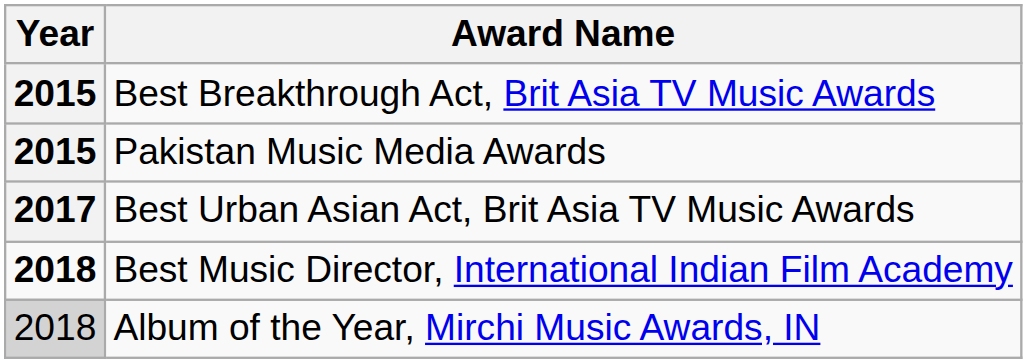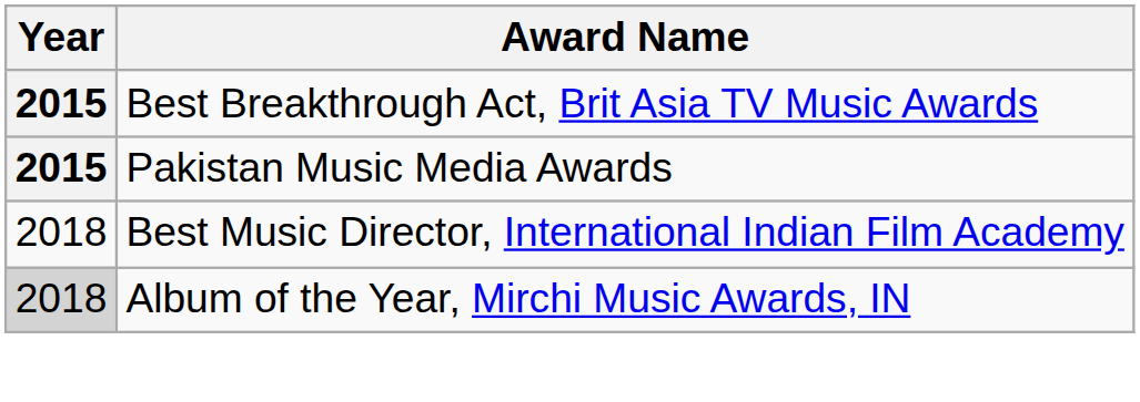 <table class="wikitable plainrowheaders">
 <tr>
 <th scope="col">Year</th>
 <th scope="col">Award Name</th>
 </tr>
 <tr>
 <th scope="row">2015</th>
 <td rowspan="1">Best Breakthrough Act, <a href='#'>Brit Asia TV Music Awards</a></td>
 </tr>
 <tr>
 <th scope="row">2015</th>
 <td rowspan="1">Pakistan Music Media Awards</td>
 </tr>
 <tr>
-<th scope="row">2017</th>
-<td rowspan= "1">Best Urban Asian Act, Brit Asia TV Music Awards</td>
-</tr>
-<tr>
-<td><strong>2018</strong></td>
+<td>2018</td>
 <td>Best Music Director, <a href='#'>International Indian Film Academy</a></td>
 </tr>
 <tr>
 <td style="background: lightgrey;">2018</td>
 <td>Album of the Year, <a href='#'>Mirchi Music Awards, IN</a></td>
 </tr>
 </table>
